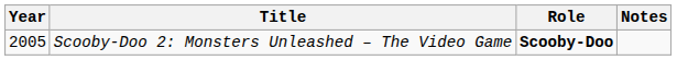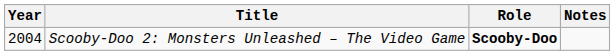 <table class="wikitable">
 <tr>
 <th>Year</th>
 <th>Title</th>
 <th>Role</th>
 <th>Notes</th>
 </tr>
 <tr>
-<td>2005</td>
+<td>2004</td>
 <td><em>Scooby-Doo 2: Monsters Unleashed – The Video Game</em></td>
 <td><strong>Scooby-Doo</strong></td>
 <td></td>
 </tr>
 </table>
